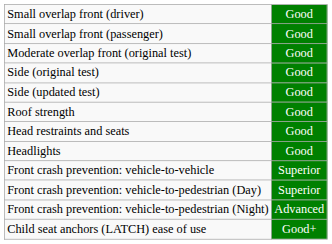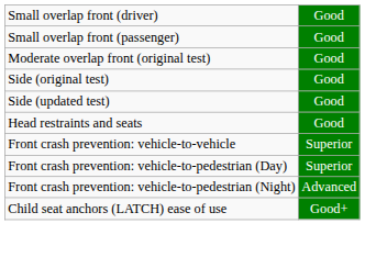 <table class="wikitable">
 <tr>
 <td>Small overlap front (driver)</td>
 <td colspan="1" style="text-align:center;color:white;background:green">Good</td>
 </tr>
 <tr>
 <td>Small overlap front (passenger)</td>
 <td colspan="1" style="text-align:center;color:white;background:green">Good</td>
 </tr>
 <tr>
 <td>Moderate overlap front (original test)</td>
 <td colspan="1" style="text-align:center;color:white;background:green">Good</td>
 </tr>
 <tr>
 <td>Side (original test)</td>
 <td colspan="1" style="text-align:center;color:white;background:green">Good</td>
 </tr>
 <tr>
 <td>Side (updated test)</td>
 <td colspan="1" style="text-align:center;color:white;background:green">Good</td>
 </tr>
 <tr>
-<td>Roof strength</td>
-<td colspan="1" style="text-align:center;color:white;background:green">Good</td>
-</tr>
-<tr>
 <td>Head restraints and seats</td>
-<td colspan="1" style="text-align:center;color:white;background:green">Good</td>
-</tr>
-<tr>
-<td>Headlights</td>
 <td colspan="1" style="text-align:center;color:white;background:green">Good</td>
 </tr>
 <tr>
 <td>Front crash prevention: vehicle-to-vehicle</td>
 <td colspan="1" style="text-align:center;color:white;background:green">Superior</td>
 </tr>
 <tr>
 <td>Front crash prevention: vehicle-to-pedestrian (Day)</td>
 <td colspan="1" style="text-align:center;color:white;background:green">Superior</td>
 </tr>
 <tr>
 <td>Front crash prevention: vehicle-to-pedestrian (Night)</td>
 <td colspan="1" style="text-align:center;color:white;background:green">Advanced</td>
 </tr>
 <tr>
 <td>Child seat anchors (LATCH) ease of use</td>
 <td colspan="1" style="text-align:center;color:white;background:green">Good+</td>
 </tr>
 </table>
